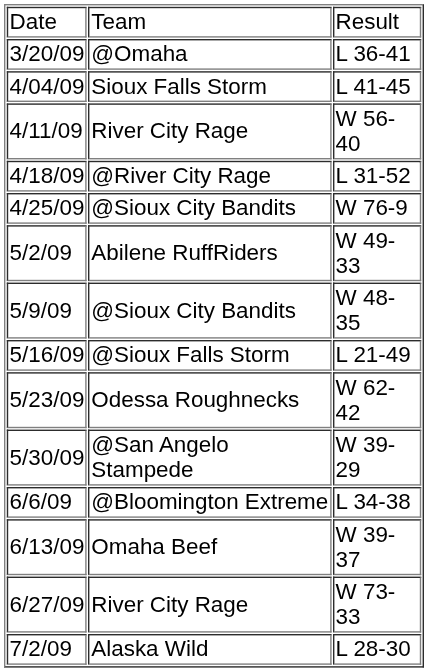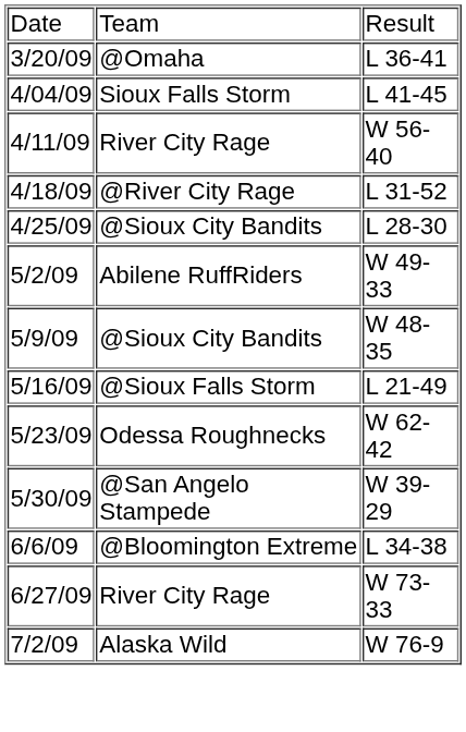 <table border="1" cellpadding="1" cellspacing="1" style="width: 300px; height: 318px;">
 <tr>
 <td>Date</td>
 <td>Team</td>
 <td>Result</td>
 </tr>
 <tr>
 <td>3/20/09</td>
 <td>@Omaha</td>
 <td>L 36-41</td>
 </tr>
 <tr>
 <td>4/04/09</td>
 <td>Sioux Falls Storm</td>
 <td>L 41-45</td>
 </tr>
 <tr>
 <td>4/11/09</td>
 <td>River City Rage</td>
 <td>W 56-40</td>
 </tr>
 <tr>
 <td>4/18/09</td>
 <td>@River City Rage</td>
 <td>L 31-52</td>
 </tr>
 <tr>
 <td>4/25/09</td>
 <td>@Sioux City Bandits</td>
-<td>W 76-9</td>
+<td>L 28-30</td>
 </tr>
 <tr>
 <td>5/2/09</td>
 <td>Abilene RuffRiders</td>
 <td>W 49-33</td>
 </tr>
 <tr>
 <td>5/9/09</td>
 <td>@Sioux City Bandits</td>
 <td>W 48-35</td>
 </tr>
 <tr>
 <td>5/16/09</td>
 <td>@Sioux Falls Storm</td>
 <td>L 21-49</td>
 </tr>
 <tr>
 <td>5/23/09</td>
 <td>Odessa Roughnecks</td>
 <td>W 62-42</td>
 </tr>
 <tr>
 <td>5/30/09</td>
 <td>@San Angelo Stampede</td>
 <td>W 39-29</td>
 </tr>
 <tr>
 <td>6/6/09</td>
 <td>@Bloomington Extreme</td>
 <td>L 34-38</td>
 </tr>
 <tr>
-<td>6/13/09</td>
-<td>Omaha Beef</td>
-<td>W 39-37</td>
-</tr>
-<tr>
 <td>6/27/09</td>
 <td>River City Rage</td>
 <td>W 73-33</td>
 </tr>
 <tr>
 <td>7/2/09</td>
 <td>Alaska Wild</td>
-<td>L 28-30</td>
+<td>W 76-9</td>
 </tr>
 </table>
